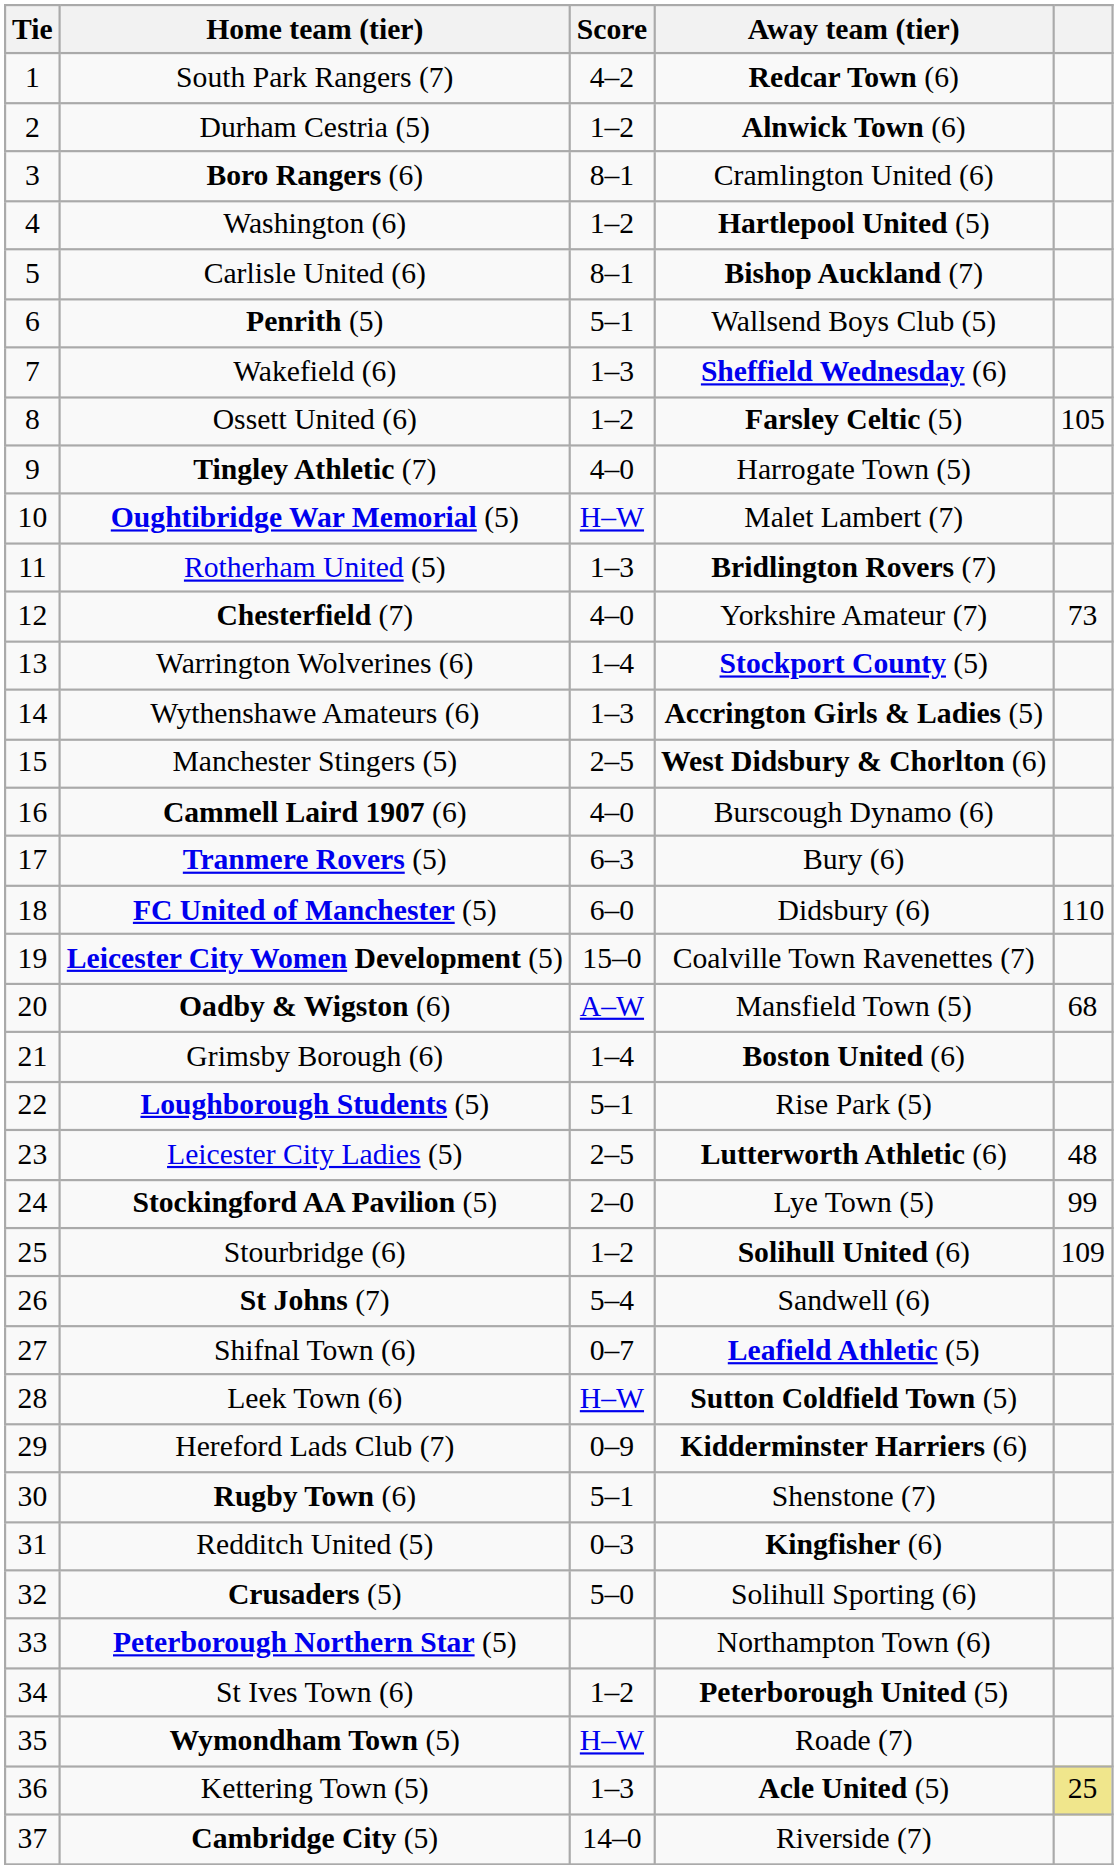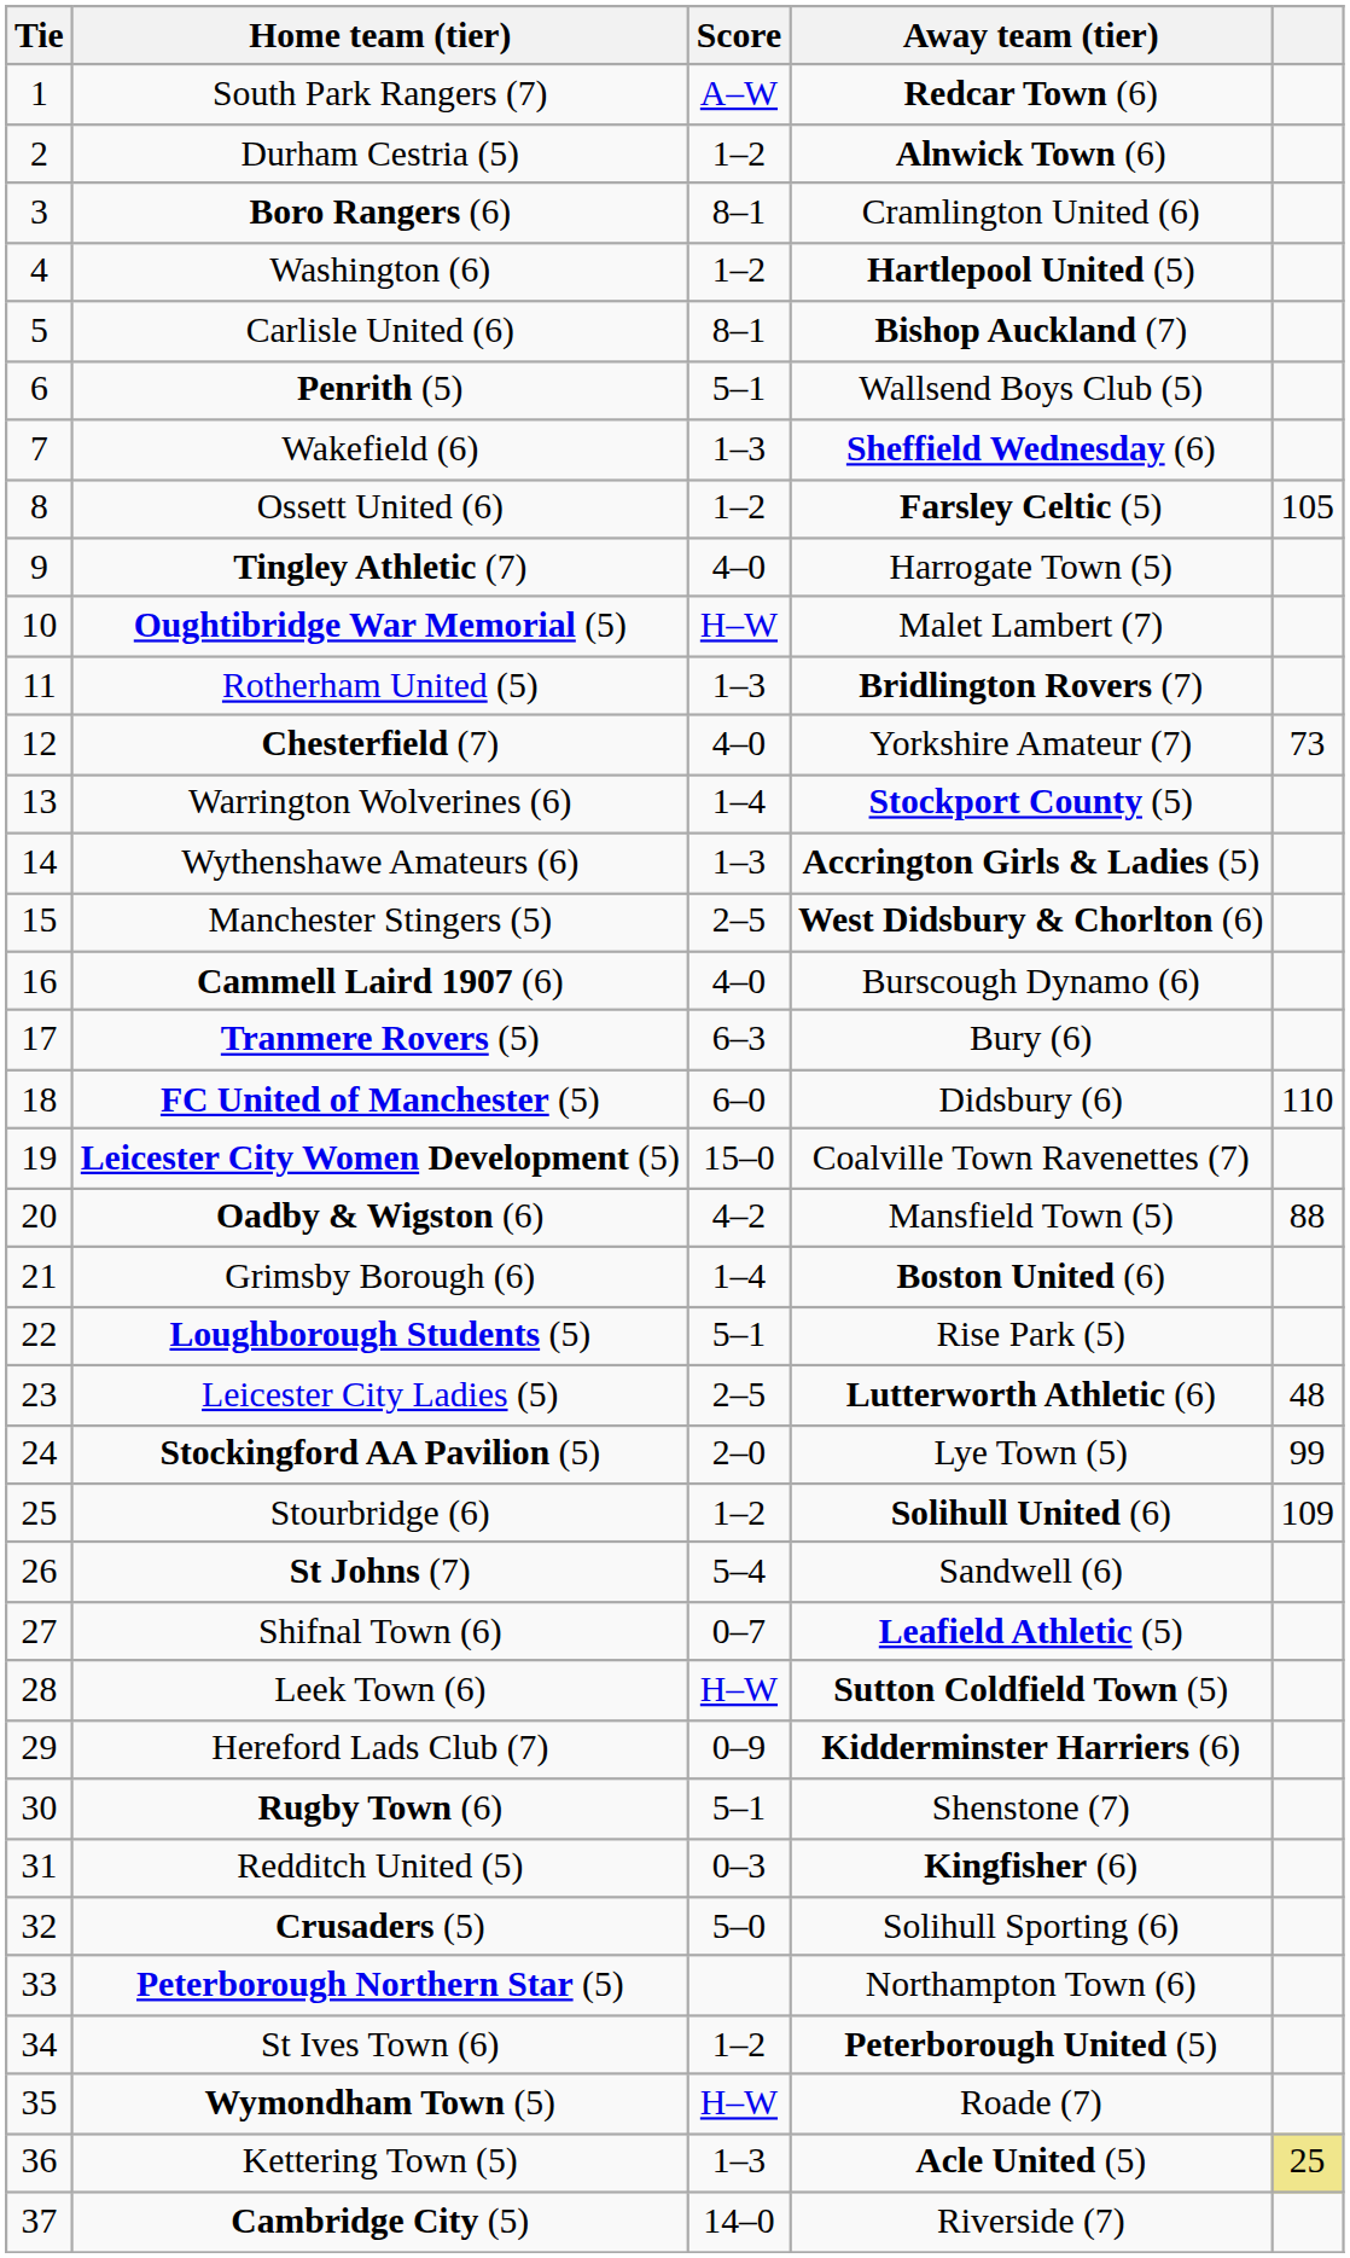 <table class="wikitable" style="text-align:center; font-size:85%">
 <tr>
 <th>Tie</th>
 <th>Home team (tier)</th>
 <th>Score</th>
 <th>Away team (tier)</th>
 <th></th>
 </tr>
 <tr>
 <td>1</td>
 <td>South Park Rangers (7)</td>
-<td>4–2</td>
+<td><a href='#'>A–W</a></td>
 <td><strong>Redcar Town</strong> (6)</td>
 <td></td>
 </tr>
 <tr>
 <td>2</td>
 <td>Durham Cestria (5)</td>
 <td>1–2</td>
 <td><strong>Alnwick Town</strong> (6)</td>
 <td></td>
 </tr>
 <tr>
 <td>3</td>
 <td><strong>Boro Rangers</strong> (6)</td>
 <td>8–1</td>
 <td>Cramlington United (6)</td>
 <td></td>
 </tr>
 <tr>
 <td>4</td>
 <td>Washington (6)</td>
 <td>1–2</td>
 <td><strong>Hartlepool United</strong> (5)</td>
 <td></td>
 </tr>
 <tr>
 <td>5</td>
 <td>Carlisle United (6)</td>
 <td>8–1</td>
 <td><strong>Bishop Auckland</strong> (7)</td>
 <td></td>
 </tr>
 <tr>
 <td>6</td>
 <td><strong>Penrith</strong> (5)</td>
 <td>5–1</td>
 <td>Wallsend Boys Club (5)</td>
 <td></td>
 </tr>
 <tr>
 <td>7</td>
 <td>Wakefield (6)</td>
 <td>1–3</td>
 <td><strong><a href='#'>Sheffield Wednesday</a></strong> (6)</td>
 <td></td>
 </tr>
 <tr>
 <td>8</td>
 <td>Ossett United (6)</td>
 <td>1–2</td>
 <td><strong>Farsley Celtic</strong> (5)</td>
 <td>105</td>
 </tr>
 <tr>
 <td>9</td>
 <td><strong>Tingley Athletic</strong> (7)</td>
 <td>4–0</td>
 <td>Harrogate Town (5)</td>
 <td></td>
 </tr>
 <tr>
 <td>10</td>
 <td><strong><a href='#'>Oughtibridge War Memorial</a></strong> (5)</td>
 <td><a href='#'>H–W</a></td>
 <td>Malet Lambert (7)</td>
 <td></td>
 </tr>
 <tr>
 <td>11</td>
 <td><a href='#'>Rotherham United</a> (5)</td>
 <td>1–3</td>
 <td><strong>Bridlington Rovers</strong> (7)</td>
 <td></td>
 </tr>
 <tr>
 <td>12</td>
 <td><strong>Chesterfield</strong> (7)</td>
 <td>4–0</td>
 <td>Yorkshire Amateur (7)</td>
 <td>73</td>
 </tr>
 <tr>
 <td>13</td>
 <td>Warrington Wolverines (6)</td>
 <td>1–4</td>
 <td><strong><a href='#'>Stockport County</a></strong> (5)</td>
 <td></td>
 </tr>
 <tr>
 <td>14</td>
 <td>Wythenshawe Amateurs (6)</td>
 <td>1–3</td>
 <td><strong>Accrington Girls & Ladies</strong> (5)</td>
 <td></td>
 </tr>
 <tr>
 <td>15</td>
 <td>Manchester Stingers (5)</td>
 <td>2–5</td>
 <td><strong>West Didsbury & Chorlton</strong> (6)</td>
 <td></td>
 </tr>
 <tr>
 <td>16</td>
 <td><strong>Cammell Laird 1907</strong> (6)</td>
 <td>4–0</td>
 <td>Burscough Dynamo (6)</td>
 <td></td>
 </tr>
 <tr>
 <td>17</td>
 <td><strong><a href='#'>Tranmere Rovers</a></strong> (5)</td>
 <td>6–3</td>
 <td>Bury (6)</td>
 <td></td>
 </tr>
 <tr>
 <td>18</td>
 <td><strong><a href='#'>FC United of Manchester</a></strong> (5)</td>
 <td>6–0</td>
 <td>Didsbury (6)</td>
 <td>110</td>
 </tr>
 <tr>
 <td>19</td>
 <td><strong><a href='#'>Leicester City Women</a> Development</strong> (5)</td>
 <td>15–0</td>
 <td>Coalville Town Ravenettes (7)</td>
 <td></td>
 </tr>
 <tr>
 <td>20</td>
 <td><strong>Oadby & Wigston</strong> (6)</td>
-<td><a href='#'>A–W</a></td>
+<td>4–2</td>
 <td>Mansfield Town (5)</td>
-<td>68</td>
+<td>88</td>
 </tr>
 <tr>
 <td>21</td>
 <td>Grimsby Borough (6)</td>
 <td>1–4</td>
 <td><strong>Boston United</strong> (6)</td>
 <td></td>
 </tr>
 <tr>
 <td>22</td>
 <td><strong><a href='#'>Loughborough Students</a></strong> (5)</td>
 <td>5–1</td>
 <td>Rise Park (5)</td>
 <td></td>
 </tr>
 <tr>
 <td>23</td>
 <td><a href='#'>Leicester City Ladies</a> (5)</td>
 <td>2–5</td>
 <td><strong>Lutterworth Athletic</strong> (6)</td>
 <td>48</td>
 </tr>
 <tr>
 <td>24</td>
 <td><strong>Stockingford AA Pavilion</strong> (5)</td>
 <td>2–0</td>
 <td>Lye Town (5)</td>
 <td>99</td>
 </tr>
 <tr>
 <td>25</td>
 <td>Stourbridge (6)</td>
 <td>1–2</td>
 <td><strong>Solihull United</strong> (6)</td>
 <td>109</td>
 </tr>
 <tr>
 <td>26</td>
 <td><strong>St Johns</strong> (7)</td>
 <td>5–4 </td>
 <td>Sandwell (6)</td>
 <td></td>
 </tr>
 <tr>
 <td>27</td>
 <td>Shifnal Town (6)</td>
 <td>0–7</td>
 <td><strong><a href='#'>Leafield Athletic</a></strong> (5)</td>
 <td></td>
 </tr>
 <tr>
 <td>28</td>
 <td>Leek Town (6)</td>
 <td><a href='#'>H–W</a></td>
 <td><strong>Sutton Coldfield Town</strong> (5)</td>
 <td></td>
 </tr>
 <tr>
 <td>29</td>
 <td>Hereford Lads Club (7)</td>
 <td>0–9</td>
 <td><strong>Kidderminster Harriers</strong> (6)</td>
 <td></td>
 </tr>
 <tr>
 <td>30</td>
 <td><strong>Rugby Town</strong> (6)</td>
 <td>5–1</td>
 <td>Shenstone (7)</td>
 <td></td>
 </tr>
 <tr>
 <td>31</td>
 <td>Redditch United (5)</td>
 <td>0–3</td>
 <td><strong>Kingfisher</strong> (6)</td>
 <td></td>
 </tr>
 <tr>
 <td>32</td>
 <td><strong>Crusaders</strong> (5)</td>
 <td>5–0</td>
 <td>Solihull Sporting (6)</td>
 <td></td>
 </tr>
 <tr>
 <td>33</td>
 <td><strong><a href='#'>Peterborough Northern Star</a></strong> (5)</td>
 <td></td>
 <td>Northampton Town (6)</td>
 <td></td>
 </tr>
 <tr>
 <td>34</td>
 <td>St Ives Town (6)</td>
 <td>1–2</td>
 <td><strong>Peterborough United</strong> (5)</td>
 <td></td>
 </tr>
 <tr>
 <td>35</td>
 <td><strong>Wymondham Town</strong> (5)</td>
 <td><a href='#'>H–W</a></td>
 <td>Roade (7)</td>
 <td></td>
 </tr>
 <tr>
 <td>36</td>
 <td>Kettering Town (5)</td>
 <td>1–3</td>
 <td><strong>Acle United</strong> (5)</td>
 <td style="background: khaki;">25</td>
 </tr>
 <tr>
 <td>37</td>
 <td><strong>Cambridge City</strong> (5)</td>
 <td>14–0</td>
 <td>Riverside (7)</td>
 <td></td>
 </tr>
 <tr>
 </tr>
 </table>
